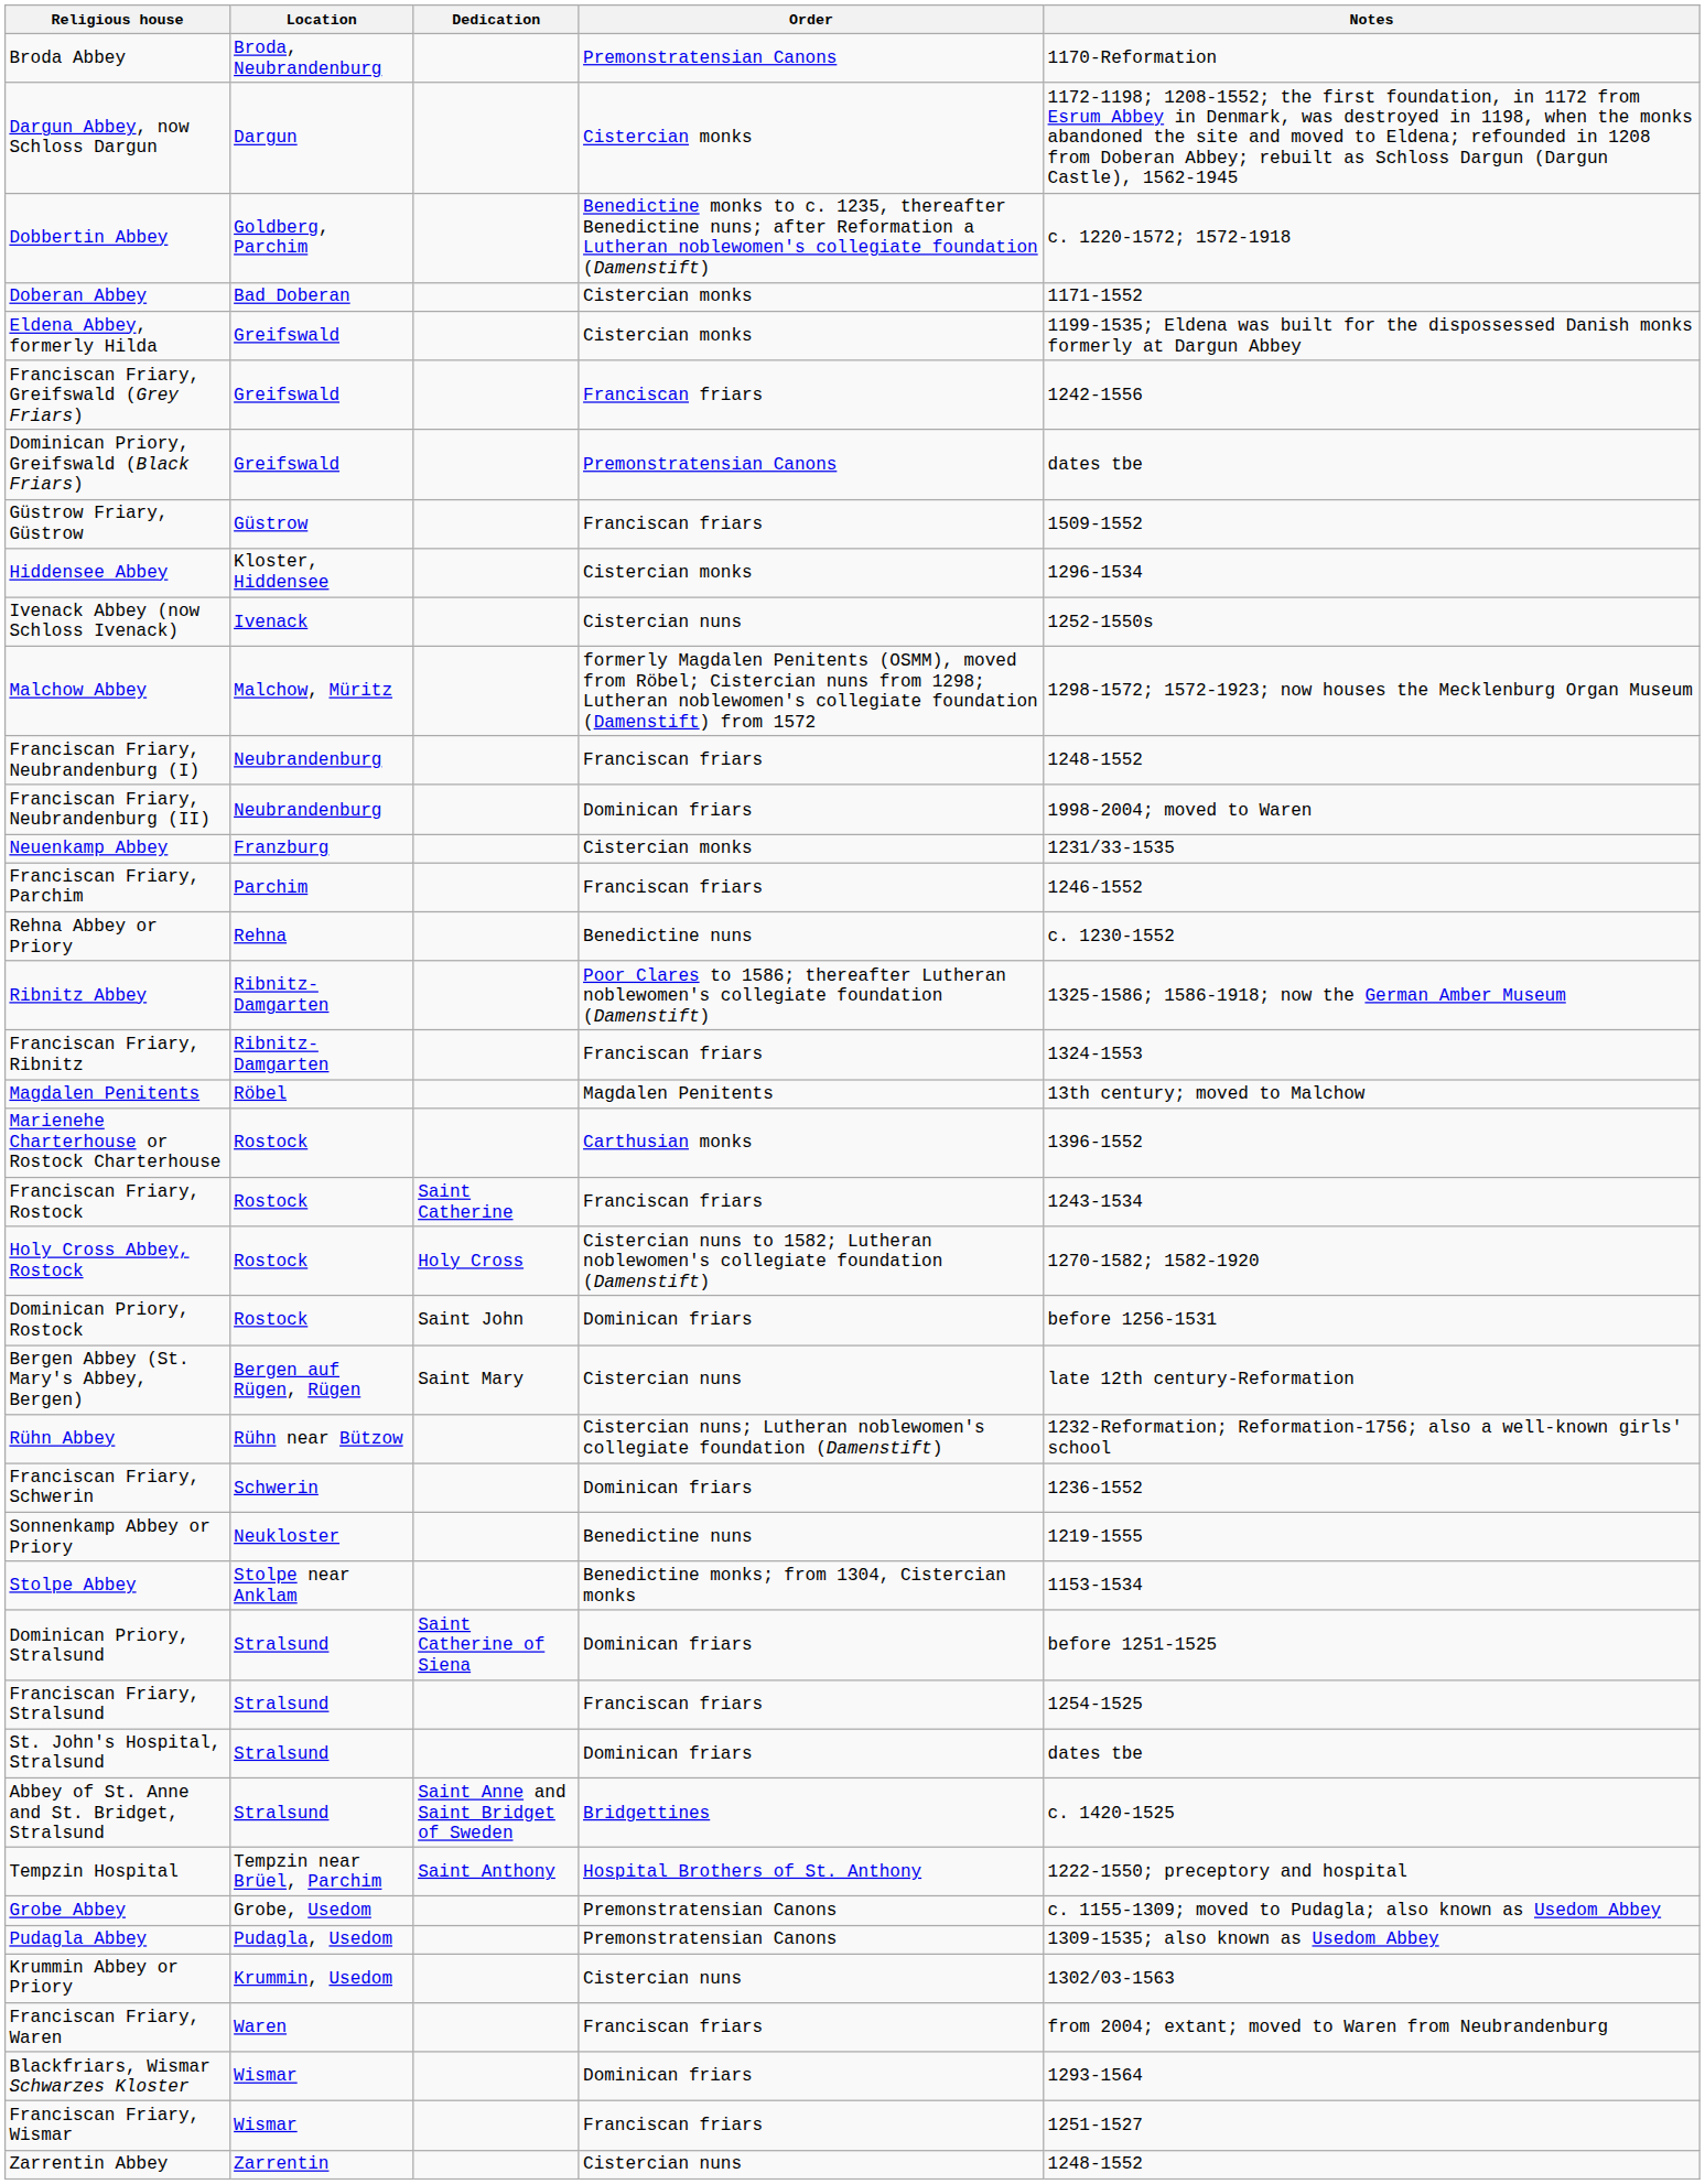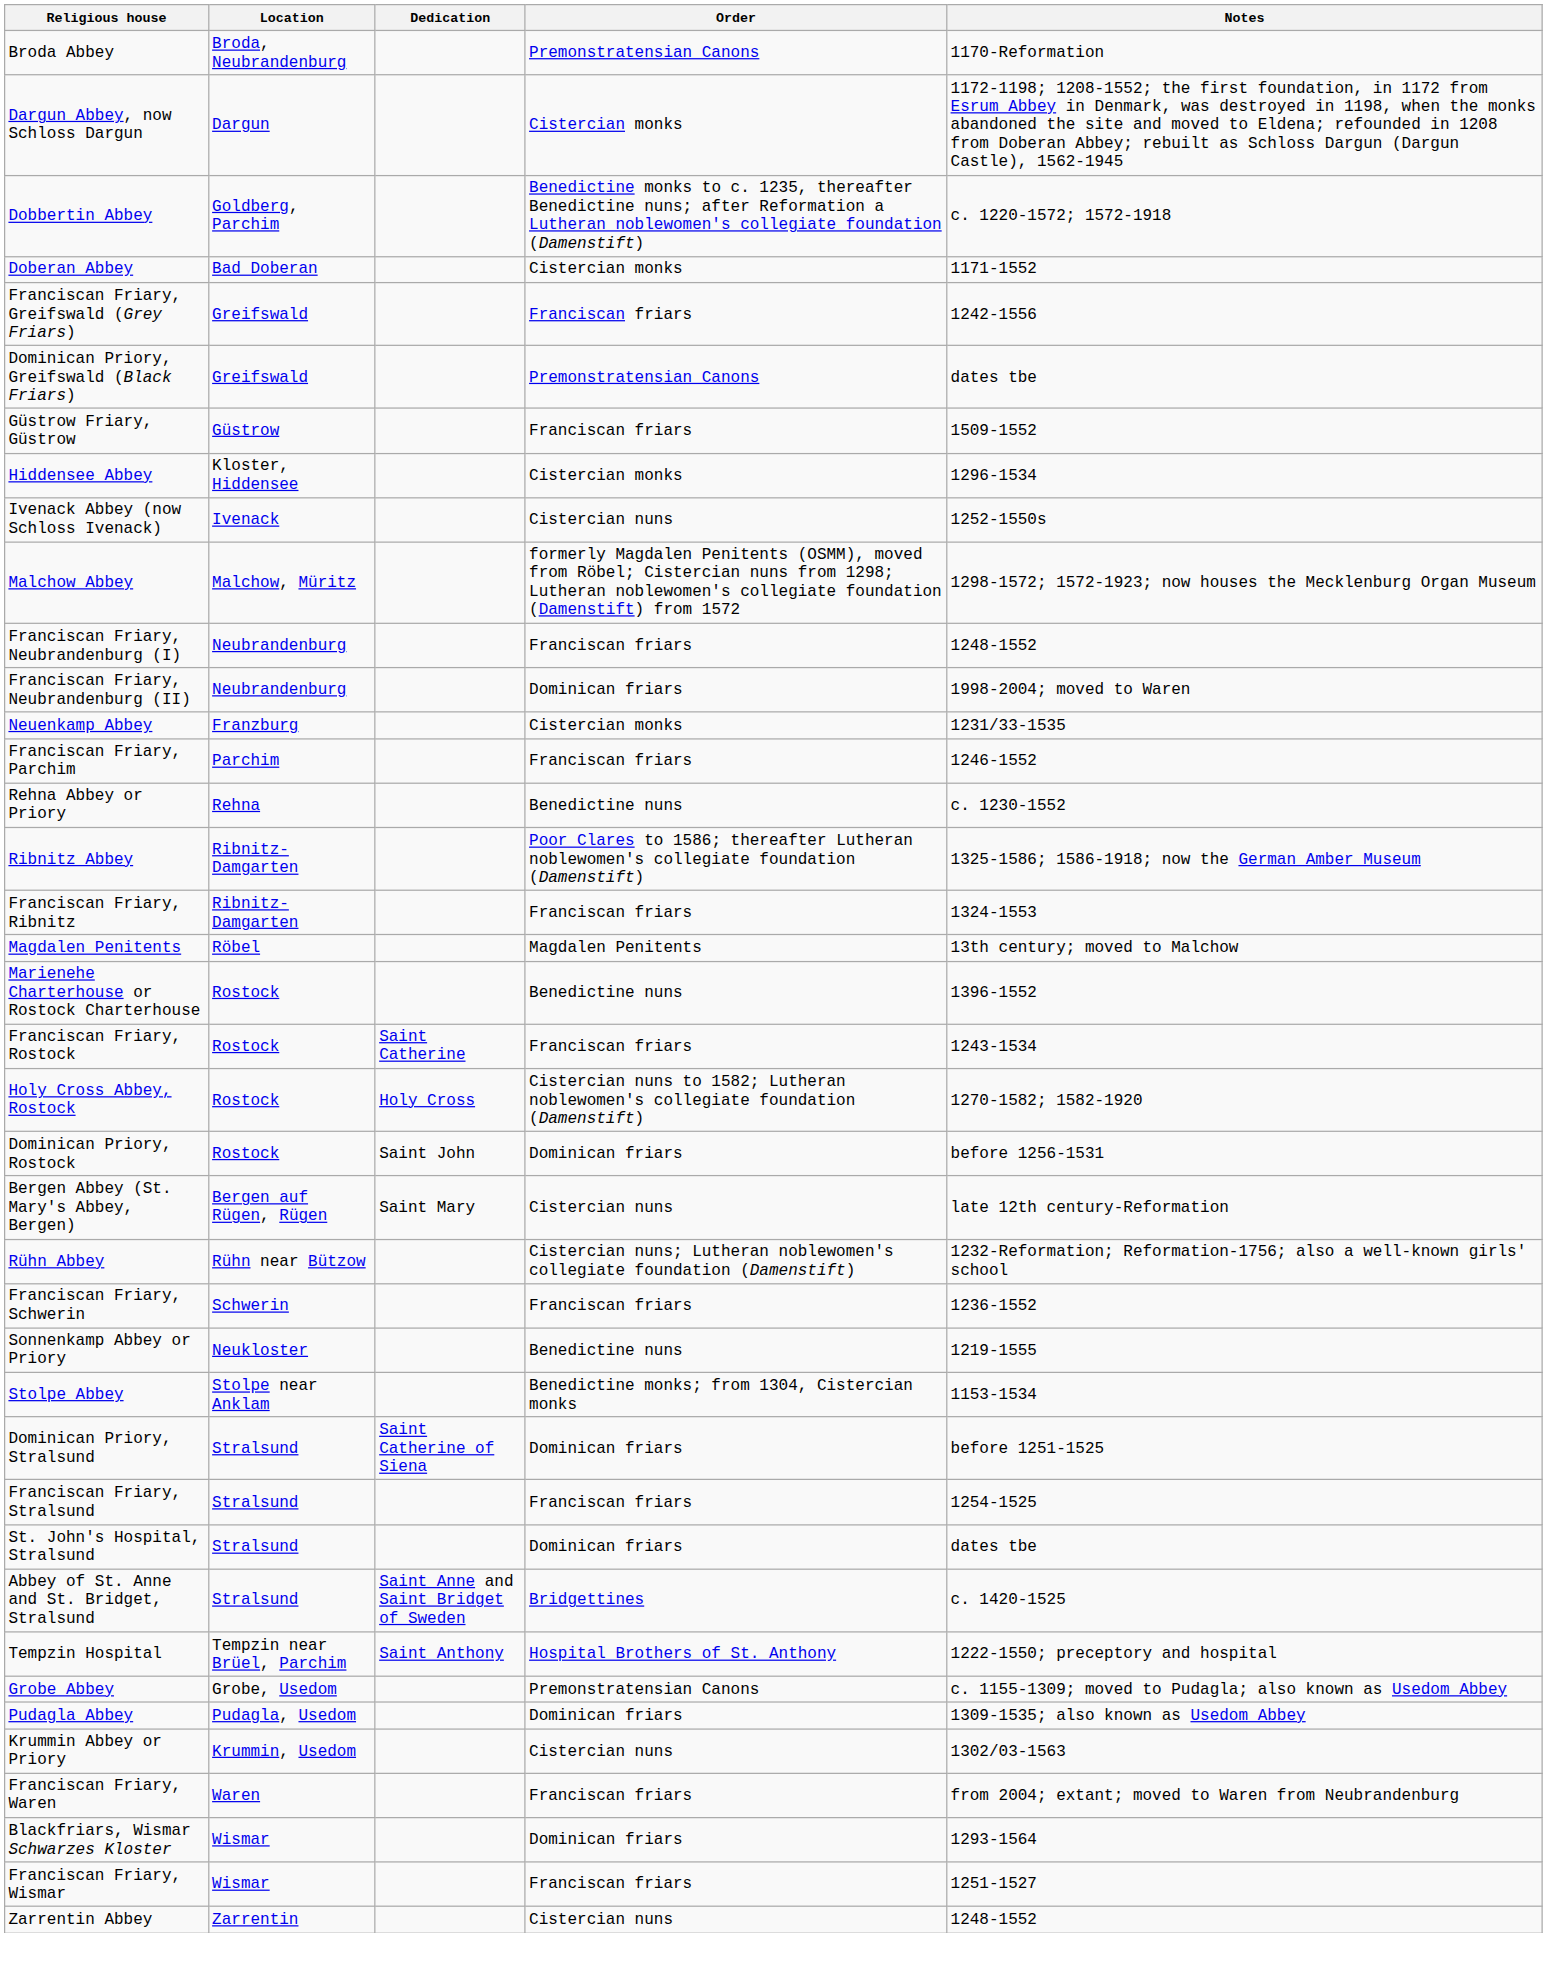 <table class="wikitable sortable">
 <tr>
 <th><small>Religious house</small></th>
 <th><small>Location</small></th>
 <th><small>Dedication</small></th>
 <th><small>Order</small></th>
 <th><small>Notes</small></th>
 </tr>
 <tr>
 <td>Broda Abbey</td>
 <td><a href='#'>Broda</a>, <a href='#'>Neubrandenburg</a></td>
 <td></td>
 <td><a href='#'>Premonstratensian Canons</a></td>
 <td>1170-Reformation</td>
 </tr>
 <tr>
 <td><a href='#'>Dargun Abbey</a>, now Schloss Dargun</td>
 <td><a href='#'>Dargun</a></td>
 <td></td>
 <td><a href='#'>Cistercian</a> monks</td>
 <td>1172-1198; 1208-1552; the first foundation, in 1172 from <a href='#'>Esrum Abbey</a> in Denmark, was destroyed in 1198, when the monks abandoned the site and moved to Eldena; refounded in 1208 from Doberan Abbey; rebuilt as Schloss Dargun (Dargun Castle), 1562-1945</td>
 </tr>
 <tr>
 <td><a href='#'>Dobbertin Abbey</a></td>
 <td><a href='#'>Goldberg</a>, <a href='#'>Parchim</a></td>
 <td></td>
 <td><a href='#'>Benedictine</a> monks to c. 1235, thereafter Benedictine nuns; after Reformation a <a href='#'>Lutheran noblewomen's collegiate foundation</a> (<em>Damenstift</em>)</td>
 <td>c. 1220-1572; 1572-1918</td>
 </tr>
 <tr>
 <td><a href='#'>Doberan Abbey</a></td>
 <td><a href='#'>Bad Doberan</a></td>
 <td></td>
 <td>Cistercian monks</td>
 <td>1171-1552</td>
-</tr>
-<tr>
-<td><a href='#'>Eldena Abbey</a>, formerly Hilda</td>
-<td><a href='#'>Greifswald</a></td>
-<td></td>
-<td>Cistercian monks</td>
-<td>1199-1535; Eldena was built for the dispossessed Danish monks formerly at Dargun Abbey</td>
 </tr>
 <tr>
 <td>Franciscan Friary, Greifswald (<em>Grey Friars</em>)</td>
 <td><a href='#'>Greifswald</a></td>
 <td></td>
 <td><a href='#'>Franciscan</a> friars</td>
 <td>1242-1556</td>
 </tr>
 <tr>
 <td>Dominican Priory, Greifswald (<em>Black Friars</em>)</td>
 <td><a href='#'>Greifswald</a></td>
 <td></td>
 <td><a href='#'>Premonstratensian Canons</a></td>
 <td>dates tbe</td>
 </tr>
 <tr>
 <td>Güstrow Friary, Güstrow</td>
 <td><a href='#'>Güstrow</a></td>
 <td></td>
 <td>Franciscan friars</td>
 <td>1509-1552</td>
 </tr>
 <tr>
 <td><a href='#'>Hiddensee Abbey</a></td>
 <td>Kloster, <a href='#'>Hiddensee</a></td>
 <td></td>
 <td>Cistercian monks</td>
 <td>1296-1534</td>
 </tr>
 <tr>
 <td>Ivenack Abbey (now Schloss Ivenack)</td>
 <td><a href='#'>Ivenack</a></td>
 <td></td>
 <td>Cistercian nuns</td>
 <td>1252-1550s</td>
 </tr>
 <tr>
 <td><a href='#'>Malchow Abbey</a></td>
 <td><a href='#'>Malchow</a>, <a href='#'>Müritz</a></td>
 <td></td>
 <td>formerly Magdalen Penitents (OSMM), moved from Röbel; Cistercian nuns from 1298; Lutheran noblewomen's collegiate foundation (<a href='#'>Damenstift</a>) from 1572</td>
 <td>1298-1572; 1572-1923; now houses the Mecklenburg Organ Museum</td>
 </tr>
 <tr>
 <td>Franciscan Friary, Neubrandenburg (I)</td>
 <td><a href='#'>Neubrandenburg</a></td>
 <td></td>
 <td>Franciscan friars</td>
 <td>1248-1552</td>
 </tr>
 <tr>
 <td>Franciscan Friary, Neubrandenburg (II)</td>
 <td><a href='#'>Neubrandenburg</a></td>
 <td></td>
 <td>Dominican friars</td>
 <td>1998-2004; moved to Waren</td>
 </tr>
 <tr>
 <td><a href='#'>Neuenkamp Abbey</a></td>
 <td><a href='#'>Franzburg</a></td>
 <td></td>
 <td>Cistercian monks</td>
 <td>1231/33-1535</td>
 </tr>
 <tr>
 <td>Franciscan Friary, Parchim</td>
 <td><a href='#'>Parchim</a></td>
 <td></td>
 <td>Franciscan friars</td>
 <td>1246-1552</td>
 </tr>
 <tr>
 <td>Rehna Abbey or Priory</td>
 <td><a href='#'>Rehna</a></td>
 <td></td>
 <td>Benedictine nuns</td>
 <td>c. 1230-1552</td>
 </tr>
 <tr>
 <td><a href='#'>Ribnitz Abbey</a></td>
 <td><a href='#'>Ribnitz-Damgarten</a></td>
 <td></td>
 <td><a href='#'>Poor Clares</a> to 1586; thereafter Lutheran noblewomen's collegiate foundation (<em>Damenstift</em>)</td>
 <td>1325-1586; 1586-1918; now the <a href='#'>German Amber Museum</a></td>
 </tr>
 <tr>
 <td>Franciscan Friary, Ribnitz</td>
 <td><a href='#'>Ribnitz-Damgarten</a></td>
 <td></td>
 <td>Franciscan friars</td>
 <td>1324-1553</td>
 </tr>
 <tr>
 <td><a href='#'>Magdalen Penitents</a></td>
 <td><a href='#'>Röbel</a></td>
 <td></td>
 <td>Magdalen Penitents</td>
 <td>13th century; moved to Malchow</td>
 </tr>
 <tr>
 <td><a href='#'>Marienehe Charterhouse</a> or Rostock Charterhouse</td>
 <td><a href='#'>Rostock</a></td>
 <td></td>
-<td><a href='#'>Carthusian</a> monks</td>
+<td>Benedictine nuns</td>
 <td>1396-1552</td>
 </tr>
 <tr>
 <td>Franciscan Friary, Rostock</td>
 <td><a href='#'>Rostock</a></td>
 <td><a href='#'>Saint Catherine</a></td>
 <td>Franciscan friars</td>
 <td>1243-1534</td>
 </tr>
 <tr>
 <td><a href='#'>Holy Cross Abbey, Rostock</a></td>
 <td><a href='#'>Rostock</a></td>
 <td><a href='#'>Holy Cross</a></td>
 <td>Cistercian nuns to 1582; Lutheran noblewomen's collegiate foundation (<em>Damenstift</em>)</td>
 <td>1270-1582; 1582-1920</td>
 </tr>
 <tr>
 <td>Dominican Priory, Rostock</td>
 <td><a href='#'>Rostock</a></td>
 <td>Saint John</td>
 <td>Dominican friars</td>
 <td>before 1256-1531</td>
 </tr>
 <tr>
 <td>Bergen Abbey (St. Mary's Abbey, Bergen)</td>
 <td><a href='#'>Bergen auf Rügen</a>, <a href='#'>Rügen</a></td>
 <td>Saint Mary</td>
 <td>Cistercian nuns</td>
 <td>late 12th century-Reformation</td>
 </tr>
 <tr>
 <td><a href='#'>Rühn Abbey</a></td>
 <td><a href='#'>Rühn</a> near <a href='#'>Bützow</a></td>
 <td></td>
 <td>Cistercian nuns; Lutheran noblewomen's collegiate foundation (<em>Damenstift</em>)</td>
 <td>1232-Reformation; Reformation-1756; also a well-known girls' school</td>
 </tr>
 <tr>
 <td>Franciscan Friary, Schwerin</td>
 <td><a href='#'>Schwerin</a></td>
 <td></td>
-<td>Dominican friars</td>
+<td>Franciscan friars</td>
 <td>1236-1552</td>
 </tr>
 <tr>
 <td>Sonnenkamp Abbey or Priory</td>
 <td><a href='#'>Neukloster</a></td>
 <td></td>
 <td>Benedictine nuns</td>
 <td>1219-1555</td>
 </tr>
 <tr>
 <td><a href='#'>Stolpe Abbey</a></td>
 <td><a href='#'>Stolpe</a> near <a href='#'>Anklam</a></td>
 <td></td>
 <td>Benedictine monks; from 1304, Cistercian monks</td>
 <td>1153-1534</td>
 </tr>
 <tr>
 <td>Dominican Priory, Stralsund</td>
 <td><a href='#'>Stralsund</a></td>
 <td><a href='#'>Saint Catherine of Siena</a></td>
 <td>Dominican friars</td>
 <td>before 1251-1525</td>
 </tr>
 <tr>
 <td>Franciscan Friary, Stralsund</td>
 <td><a href='#'>Stralsund</a></td>
 <td></td>
 <td>Franciscan friars</td>
 <td>1254-1525</td>
 </tr>
 <tr>
 <td>St. John's Hospital, Stralsund</td>
 <td><a href='#'>Stralsund</a></td>
 <td></td>
 <td>Dominican friars</td>
 <td>dates tbe</td>
 </tr>
 <tr>
 <td>Abbey of St. Anne and St. Bridget, Stralsund</td>
 <td><a href='#'>Stralsund</a></td>
 <td><a href='#'>Saint Anne</a> and <a href='#'>Saint Bridget of Sweden</a></td>
 <td><a href='#'>Bridgettines</a></td>
 <td>c. 1420-1525</td>
 </tr>
 <tr>
 <td>Tempzin Hospital</td>
 <td>Tempzin near <a href='#'>Brüel</a>, <a href='#'>Parchim</a></td>
 <td><a href='#'>Saint Anthony</a></td>
 <td><a href='#'>Hospital Brothers of St. Anthony</a></td>
 <td>1222-1550; preceptory and hospital</td>
 </tr>
 <tr>
 <td><a href='#'>Grobe Abbey</a></td>
 <td>Grobe, <a href='#'>Usedom</a></td>
 <td></td>
 <td>Premonstratensian Canons</td>
 <td>c. 1155-1309; moved to Pudagla; also known as <a href='#'>Usedom Abbey</a></td>
 </tr>
 <tr>
 <td><a href='#'>Pudagla Abbey</a></td>
 <td><a href='#'>Pudagla</a>, <a href='#'>Usedom</a></td>
 <td></td>
-<td>Premonstratensian Canons</td>
+<td>Dominican friars</td>
 <td>1309-1535; also known as <a href='#'>Usedom Abbey</a></td>
 </tr>
 <tr>
 <td>Krummin Abbey or Priory</td>
 <td><a href='#'>Krummin</a>, <a href='#'>Usedom</a></td>
 <td></td>
 <td>Cistercian nuns</td>
 <td>1302/03-1563</td>
 </tr>
 <tr>
 <td>Franciscan Friary, Waren</td>
 <td><a href='#'>Waren</a></td>
 <td></td>
 <td>Franciscan friars</td>
 <td>from 2004; extant; moved to Waren from Neubrandenburg </td>
 </tr>
 <tr>
 <td>Blackfriars, Wismar<br><em>Schwarzes Kloster</em></td>
 <td><a href='#'>Wismar</a></td>
 <td></td>
 <td>Dominican friars</td>
 <td>1293-1564</td>
 </tr>
 <tr>
 <td>Franciscan Friary, Wismar</td>
 <td><a href='#'>Wismar</a></td>
 <td></td>
 <td>Franciscan friars</td>
 <td>1251-1527</td>
 </tr>
 <tr>
 <td>Zarrentin Abbey</td>
 <td><a href='#'>Zarrentin</a></td>
 <td></td>
 <td>Cistercian nuns</td>
 <td>1248-1552 </td>
 </tr>
 </table>
